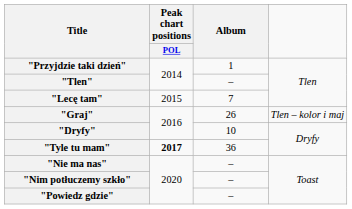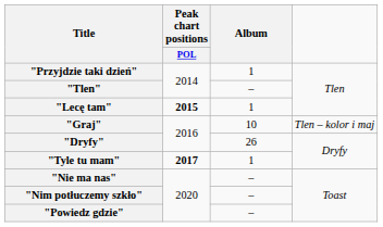 <table class="wikitable plainrowheaders" style=text-align:center;>
 <tr>
 <th scope="col" rowspan="2" width="220px">Title</th>
 <th scope="col" colspan="1">Peak chart positions</th>
 <th scope="col" rowspan="2" width="110px">Album</th>
 </tr>
 <tr style=font-size:smaller>
 <th width="25"><a href='#'>POL</a><br></th>
 </tr>
 <tr>
 <th scope="row">"Przyjdzie taki dzień"</th>
 <td rowspan="2">2014</td>
 <td>1</td>
 <td rowspan="3"><em>Tlen</em></td>
 </tr>
 <tr>
 <th scope="row">"Tlen"</th>
 <td>–</td>
 </tr>
 <tr>
 <th scope="row">"Lecę tam"</th>
-<td>2015</td>
-<td>7</td>
+<td><strong>2015</strong></td>
+<td>1</td>
 </tr>
 <tr>
 <th scope="row">"Graj"</th>
 <td rowspan="2">2016</td>
-<td>26</td>
+<td>10</td>
 <td><em>Tlen – kolor i maj</em></td>
 </tr>
 <tr>
 <th scope="row">"Dryfy"</th>
-<td>10</td>
+<td>26</td>
 <td rowspan="2"><em>Dryfy</em></td>
 </tr>
 <tr>
 <th scope="row">"Tyle tu mam"</th>
 <td><strong>2017</strong></td>
-<td>36</td>
+<td>1</td>
 </tr>
 <tr>
 <th scope="row">"Nie ma nas"</th>
 <td rowspan="3">2020</td>
 <td>–</td>
 <td rowspan="3"><em>Toast</em></td>
 </tr>
 <tr>
 <th scope="row">"Nim potłuczemy szkło"</th>
 <td>–</td>
 </tr>
 <tr>
 <th scope="row">"Powiedz gdzie"</th>
 <td>–</td>
 </tr>
 </table>
